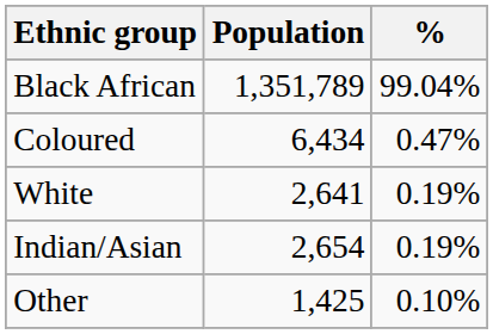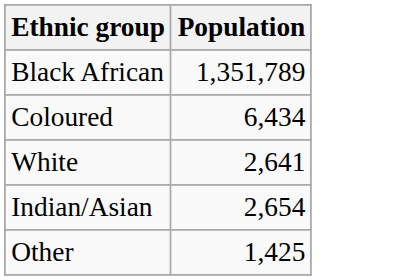 <table class="wikitable" style="font-size: 95%; text-align: right">
 <tr>
 <th>Ethnic group</th>
 <th>Population</th>
-<th>%</th>
 </tr>
 <tr>
 <td align=left>Black African</td>
 <td>1,351,789</td>
-<td>99.04%</td>
 </tr>
 <tr>
 <td align=left>Coloured</td>
 <td>6,434</td>
-<td>0.47%</td>
 </tr>
 <tr>
 <td align=left>White</td>
 <td>2,641</td>
-<td>0.19%</td>
 </tr>
 <tr>
 <td align=left>Indian/Asian</td>
 <td>2,654</td>
-<td>0.19%</td>
 </tr>
 <tr>
 <td align=left>Other</td>
 <td>1,425</td>
-<td>0.10%</td>
 </tr>
 </table>
